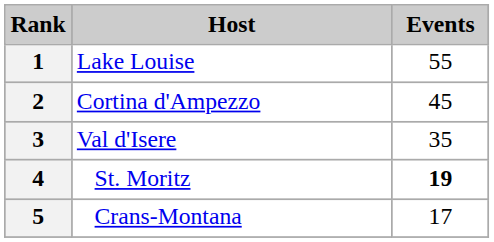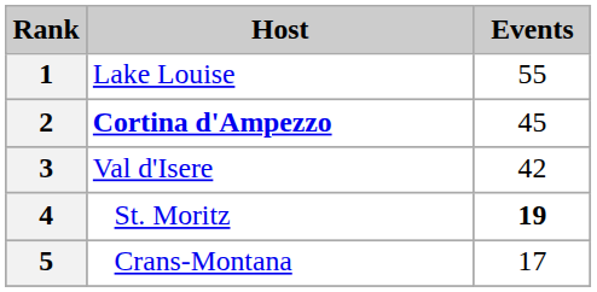 <table class="wikitable plainrowheaders" style="background:#fff; font-size:86%; line-height:16px; border:grey solid 1px; border-collapse:collapse">
 <tr>
 <th style="background-color: #ccc;" width="30">Rank</th>
 <th style="background-color: #ccc;" width="180">Host</th>
 <th style="background:#ccc; width:20%">Events</th>
 </tr>
 <tr>
 <th>1</th>
 <td align=left> <a href='#'>Lake Louise</a></td>
 <td align=center>55</td>
 </tr>
 <tr>
 <th>2</th>
-<td align=left> <a href='#'>Cortina d'Ampezzo</a></td>
+<td align=left><strong> <a href='#'>Cortina d'Ampezzo</a></strong></td>
 <td align=center>45</td>
 </tr>
 <tr>
 <th>3</th>
 <td align=left> <a href='#'>Val d'Isere</a></td>
-<td align=center>35</td>
+<td align=center>42</td>
 </tr>
 <tr>
 <th>4</th>
 <td align=left>   <a href='#'>St. Moritz</a></td>
 <td align=center><strong>19</strong></td>
 </tr>
 <tr>
 <th>5</th>
 <td align=left>   <a href='#'>Crans-Montana</a></td>
 <td align=center>17</td>
 </tr>
 </table>
